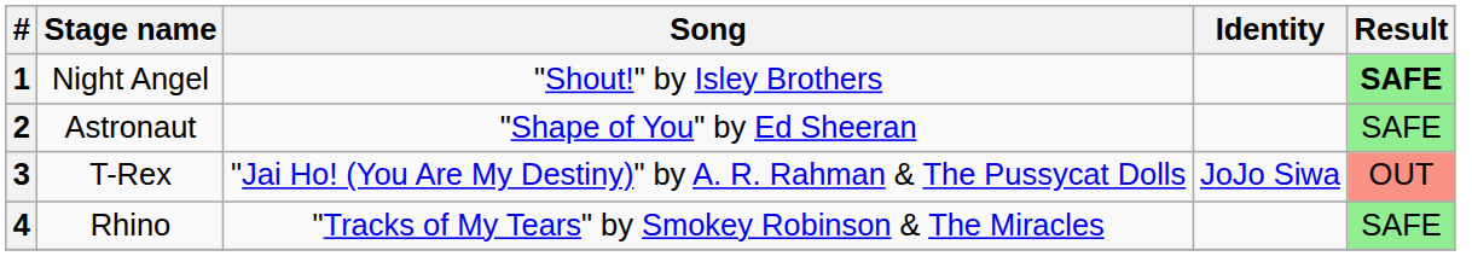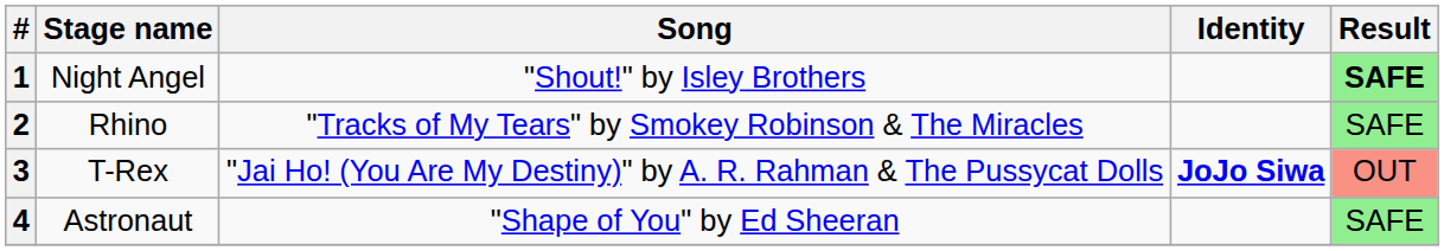 <table class="wikitable plainrowheaders" style="text-align: center;">
 <tr>
 <th>#</th>
 <th>Stage name</th>
 <th>Song</th>
 <th>Identity</th>
 <th colspan=2>Result</th>
 </tr>
 <tr>
 <th>1</th>
 <td>Night Angel</td>
 <td>"<a href='#'>Shout!</a>" by <a href='#'>Isley Brothers</a></td>
 <td></td>
 <td bgcolor=lightgreen><strong>SAFE</strong></td>
 </tr>
 <tr>
 <th>2</th>
-<td>Astronaut</td>
-<td>"<a href='#'>Shape of You</a>" by <a href='#'>Ed Sheeran</a></td>
+<td>Rhino</td>
+<td>"<a href='#'>Tracks of My Tears</a>" by <a href='#'>Smokey Robinson</a> & <a href='#'>The Miracles</a></td>
 <td></td>
 <td bgcolor=lightgreen>SAFE</td>
 </tr>
 <tr>
 <th>3</th>
 <td>T-Rex</td>
 <td>"<a href='#'>Jai Ho! (You Are My Destiny)</a>" by <a href='#'>A. R. Rahman</a> & <a href='#'>The Pussycat Dolls</a></td>
-<td><a href='#'>JoJo Siwa</a></td>
+<td><strong><a href='#'>JoJo Siwa</a></strong></td>
 <td bgcolor=#F99185>OUT</td>
 </tr>
 <tr>
 <th>4</th>
-<td>Rhino</td>
-<td>"<a href='#'>Tracks of My Tears</a>" by <a href='#'>Smokey Robinson</a> & <a href='#'>The Miracles</a></td>
+<td>Astronaut</td>
+<td>"<a href='#'>Shape of You</a>" by <a href='#'>Ed Sheeran</a></td>
 <td></td>
 <td bgcolor=lightgreen>SAFE</td>
 </tr>
 <tr>
 </tr>
 </table>
